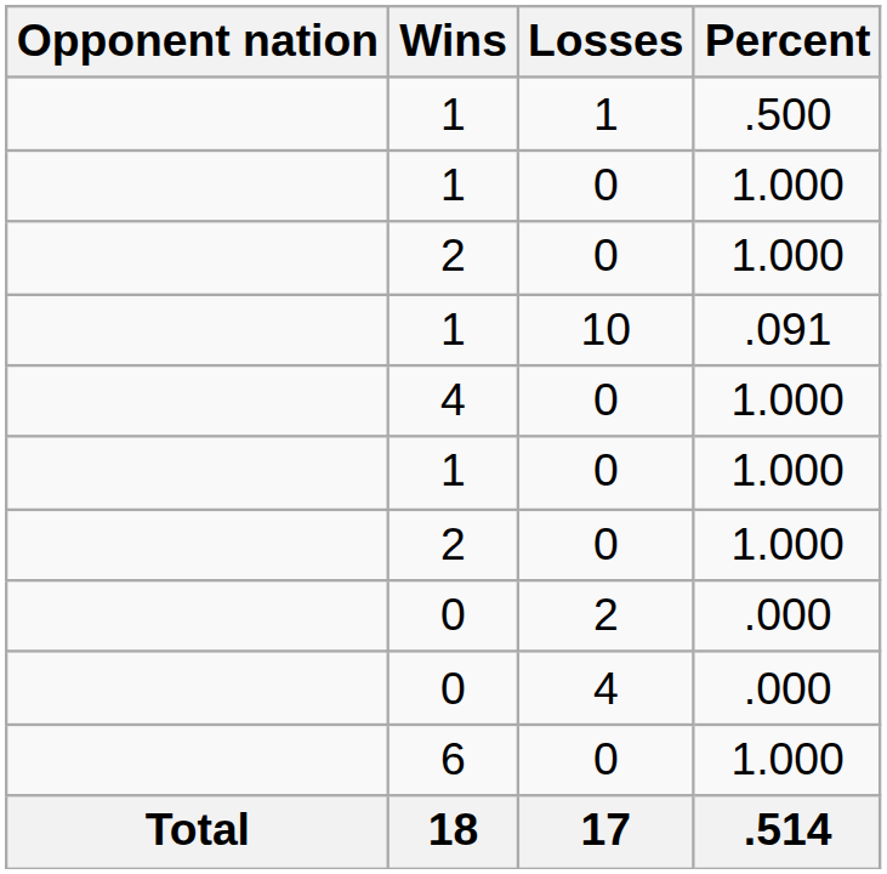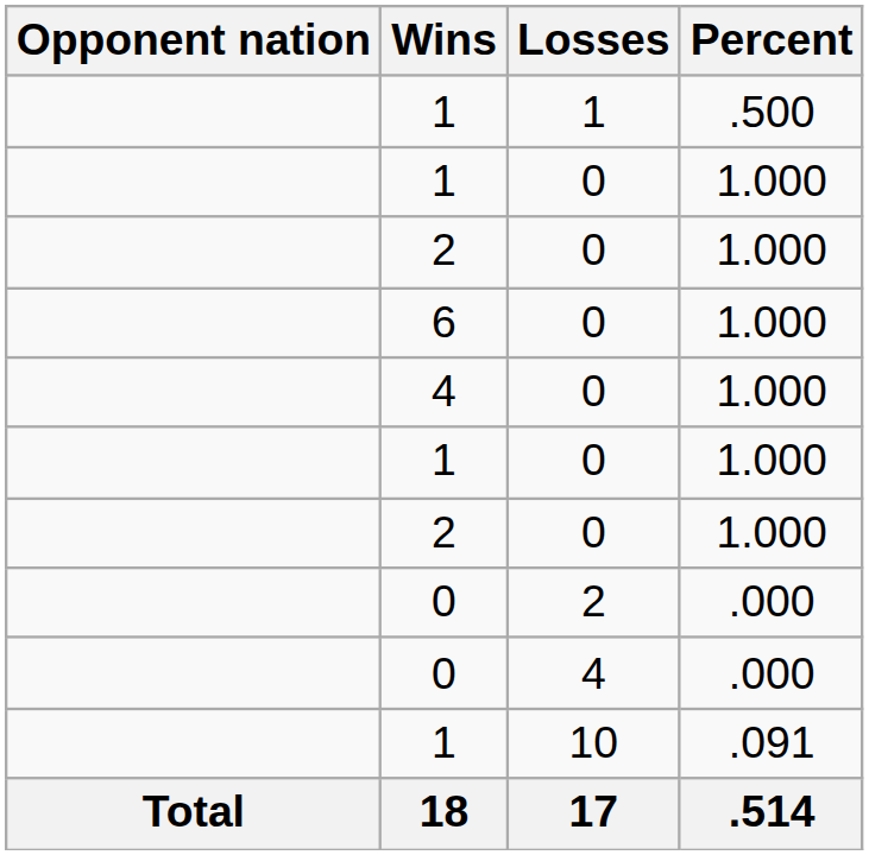 <table class=wikitable>
 <tr>
 <th>Opponent nation</th>
 <th>Wins</th>
 <th>Losses</th>
 <th>Percent</th>
 </tr>
 <tr align=center>
 <td align=left></td>
 <td>1</td>
 <td>1</td>
 <td>.500</td>
 </tr>
 <tr align=center>
 <td align=left></td>
 <td>1</td>
 <td>0</td>
 <td>1.000</td>
 </tr>
 <tr align=center>
 <td align=left></td>
 <td>2</td>
 <td>0</td>
 <td>1.000</td>
 </tr>
 <tr align=center>
 <td align=left></td>
-<td>1</td>
-<td>10</td>
-<td>.091</td>
+<td>6</td>
+<td>0</td>
+<td>1.000</td>
 </tr>
 <tr align=center>
 <td align=left></td>
 <td>4</td>
 <td>0</td>
 <td>1.000</td>
 </tr>
 <tr align=center>
 <td align=left></td>
 <td>1</td>
 <td>0</td>
 <td>1.000</td>
 </tr>
 <tr align=center>
 <td align=left></td>
 <td>2</td>
 <td>0</td>
 <td>1.000</td>
 </tr>
 <tr align=center>
 <td align=left></td>
 <td>0</td>
 <td>2</td>
 <td>.000</td>
 </tr>
 <tr align=center>
 <td align=left></td>
 <td>0</td>
 <td>4</td>
 <td>.000</td>
 </tr>
 <tr align=center>
 <td align=left></td>
-<td>6</td>
-<td>0</td>
-<td>1.000</td>
+<td>1</td>
+<td>10</td>
+<td>.091</td>
 </tr>
 <tr>
 <th>Total</th>
 <th>18</th>
 <th>17</th>
 <th>.514</th>
 </tr>
 </table>
